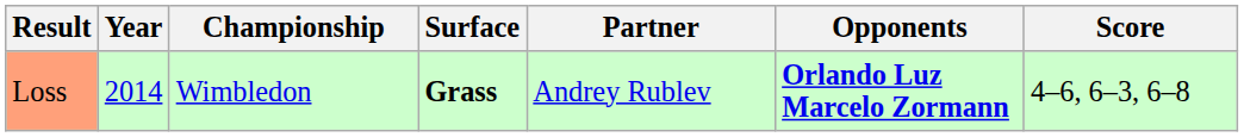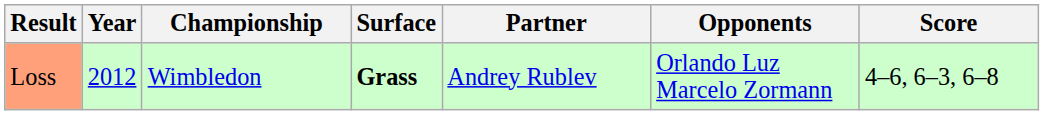 <table class="sortable wikitable">
 <tr>
 <th>Result</th>
 <th>Year</th>
 <th style="width:130px;">Championship</th>
 <th>Surface</th>
 <th style="width:130px;">Partner</th>
 <th style="width:130px;">Opponents</th>
 <th style="width:110px;" class="unsortable">Score</th>
 </tr>
 <tr style="background:#ccffcc;">
 <td style="background:#ffa07a;">Loss</td>
-<td><a href='#'>2014</a></td>
+<td><a href='#'>2012</a></td>
 <td><a href='#'>Wimbledon</a></td>
 <td><strong>Grass</strong></td>
 <td> <a href='#'>Andrey Rublev</a></td>
-<td><strong> <a href='#'>Orlando Luz</a> <br>  <a href='#'>Marcelo Zormann</a></strong></td>
+<td> <a href='#'>Orlando Luz</a> <br>  <a href='#'>Marcelo Zormann</a></td>
 <td>4–6, 6–3, 6–8</td>
 </tr>
 </table>
